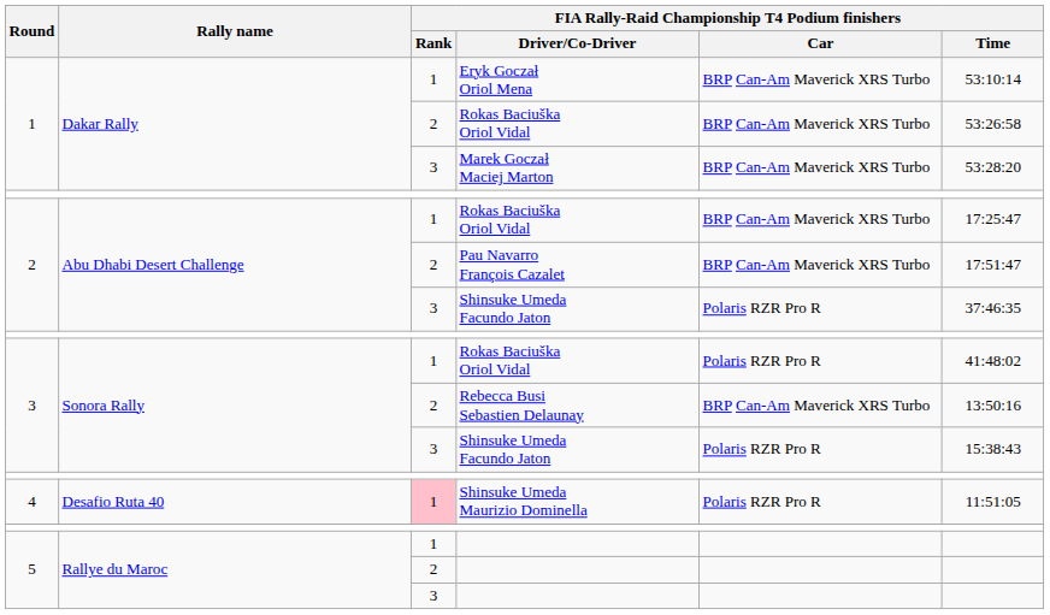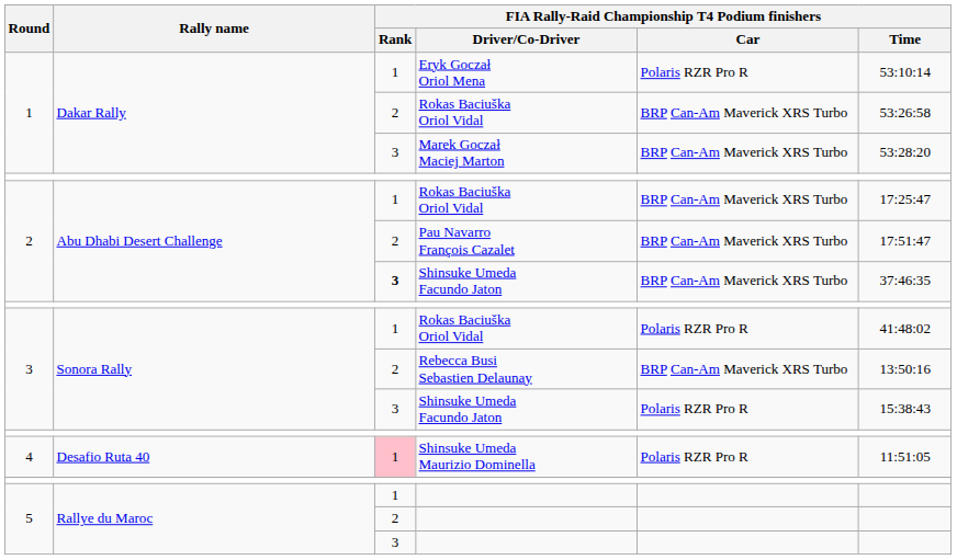 <table class="wikitable" style="font-size:85%;">
 <tr>
 <th rowspan=2>Round</th>
 <th style="width:22em" rowspan=2>Rally name</th>
 <th colspan=4>FIA Rally-Raid Championship T4 Podium finishers</th>
 </tr>
 <tr>
 <th>Rank</th>
 <th style="width:15em">Driver/Co-Driver</th>
 <th style="width:15em">Car</th>
 <th style="width:6em">Time</th>
 </tr>
 <tr>
 <td rowspan=3 align=center>1</td>
 <td rowspan=3> <a href='#'>Dakar Rally</a></td>
 <td align=center>1</td>
 <td> <a href='#'>Eryk Goczał</a><br> <a href='#'>Oriol Mena</a></td>
-<td><a href='#'>BRP</a> <a href='#'>Can-Am</a> Maverick XRS Turbo</td>
+<td><a href='#'>Polaris</a> RZR Pro R</td>
 <td align=center>53:10:14</td>
 </tr>
 <tr>
 <td align=center>2</td>
 <td> <a href='#'>Rokas Baciuška</a><br> <a href='#'>Oriol Vidal</a></td>
 <td><a href='#'>BRP</a> <a href='#'>Can-Am</a> Maverick XRS Turbo</td>
 <td align=center>53:26:58</td>
 </tr>
 <tr>
 <td align=center>3</td>
 <td> <a href='#'>Marek Goczał</a><br> <a href='#'>Maciej Marton</a></td>
 <td><a href='#'>BRP</a> <a href='#'>Can-Am</a> Maverick XRS Turbo</td>
 <td align=center>53:28:20</td>
 </tr>
 <tr style="background:white;">
 <td colspan=6></td>
 </tr>
 <tr>
 <td rowspan=3 align=center>2</td>
 <td rowspan=3> <a href='#'>Abu Dhabi Desert Challenge</a></td>
 <td align=center>1</td>
 <td> <a href='#'>Rokas Baciuška</a><br> <a href='#'>Oriol Vidal</a></td>
 <td><a href='#'>BRP</a> <a href='#'>Can-Am</a> Maverick XRS Turbo</td>
 <td align=center>17:25:47</td>
 </tr>
 <tr>
 <td align=center>2</td>
 <td> <a href='#'>Pau Navarro</a><br> <a href='#'>François Cazalet</a></td>
 <td><a href='#'>BRP</a> <a href='#'>Can-Am</a> Maverick XRS Turbo</td>
 <td align=center>17:51:47</td>
 </tr>
 <tr>
-<td align=center>3</td>
+<td align=center><strong>3</strong></td>
 <td> <a href='#'>Shinsuke Umeda</a><br> <a href='#'>Facundo Jaton</a></td>
-<td><a href='#'>Polaris</a> RZR Pro R</td>
+<td><a href='#'>BRP</a> <a href='#'>Can-Am</a> Maverick XRS Turbo</td>
 <td align=center>37:46:35</td>
 </tr>
 <tr style="background:white;">
 <td colspan=6></td>
 </tr>
 <tr>
 <td rowspan=3 align=center>3</td>
 <td rowspan=3> <a href='#'>Sonora Rally</a></td>
 <td align=center>1</td>
 <td> <a href='#'>Rokas Baciuška</a><br> <a href='#'>Oriol Vidal</a></td>
 <td><a href='#'>Polaris</a> RZR Pro R</td>
 <td align=center>41:48:02</td>
 </tr>
 <tr>
 <td align=center>2</td>
 <td> <a href='#'>Rebecca Busi</a><br> <a href='#'>Sebastien Delaunay</a></td>
 <td><a href='#'>BRP</a> <a href='#'>Can-Am</a> Maverick XRS Turbo</td>
 <td align=center>13:50:16</td>
 </tr>
 <tr>
 <td align=center>3</td>
 <td> <a href='#'>Shinsuke Umeda</a><br> <a href='#'>Facundo Jaton</a></td>
 <td><a href='#'>Polaris</a> RZR Pro R</td>
 <td align=center>15:38:43</td>
 </tr>
 <tr style="background:white;">
 <td colspan=6></td>
 </tr>
 <tr>
 <td align="center">4</td>
 <td> <a href='#'>Desafio Ruta 40</a></td>
 <td align=center style="background: pink;">1</td>
 <td> <a href='#'>Shinsuke Umeda</a><br> <a href='#'>Maurizio Dominella</a></td>
 <td><a href='#'>Polaris</a> RZR Pro R</td>
 <td align=center>11:51:05</td>
 </tr>
 <tr>
 </tr>
 <tr style="background:white;">
 <td colspan=6></td>
 </tr>
 <tr>
 <td rowspan="3" align="center">5</td>
 <td rowspan="3"> <a href='#'>Rallye du Maroc</a></td>
 <td align=center>1</td>
 <td></td>
 <td></td>
 <td align=center></td>
 </tr>
 <tr>
 <td align=center>2</td>
 <td></td>
 <td></td>
 <td align=center></td>
 </tr>
 <tr>
 <td align=center>3</td>
 <td></td>
 <td></td>
 <td align=center></td>
 </tr>
 </table>
